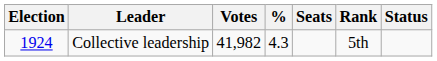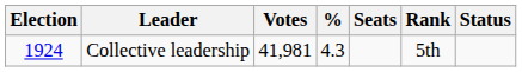 <table class="wikitable" style="text-align:center">
 <tr>
 <th>Election</th>
 <th>Leader</th>
 <th>Votes</th>
 <th>%</th>
 <th>Seats</th>
 <th>Rank</th>
 <th>Status</th>
 </tr>
 <tr>
 <td><a href='#'>1924</a></td>
 <td>Collective leadership</td>
-<td>41,982</td>
+<td>41,981</td>
 <td>4.3</td>
 <td></td>
 <td>5th</td>
 <td></td>
 </tr>
 </table>
